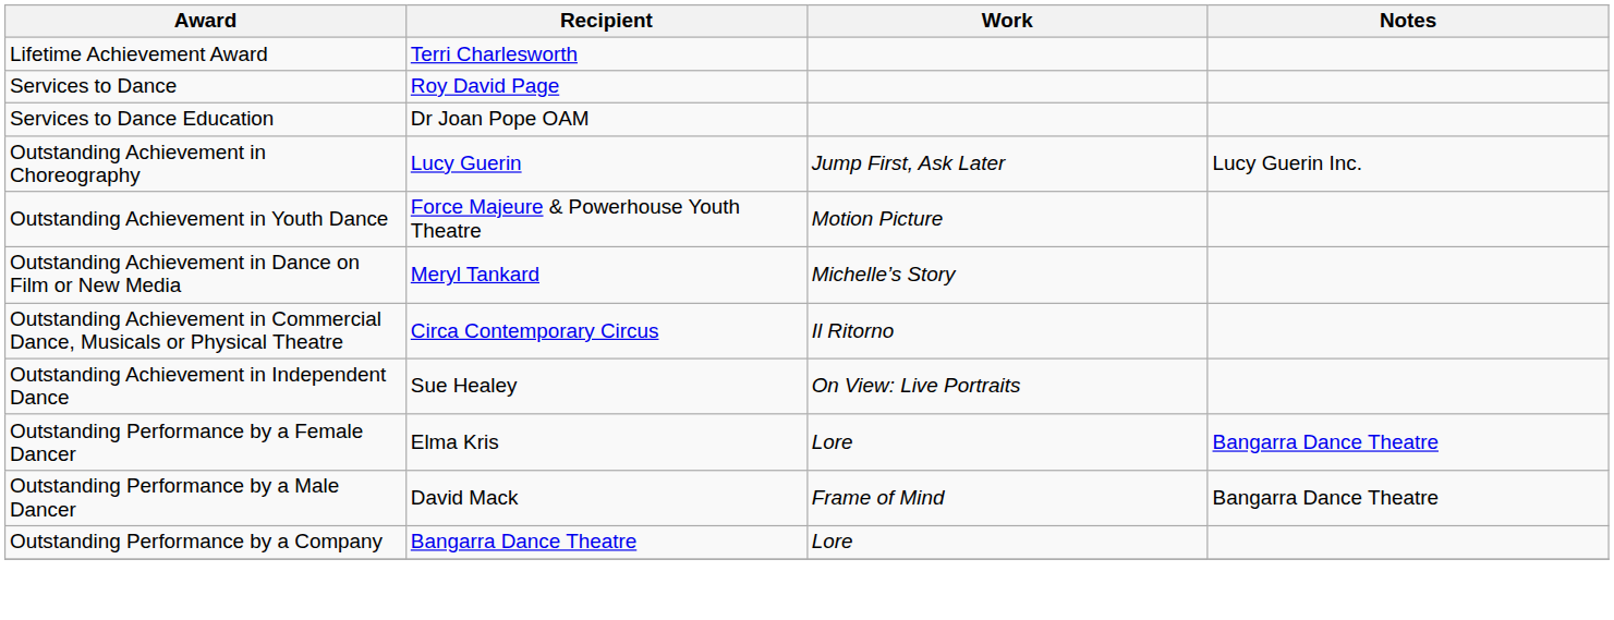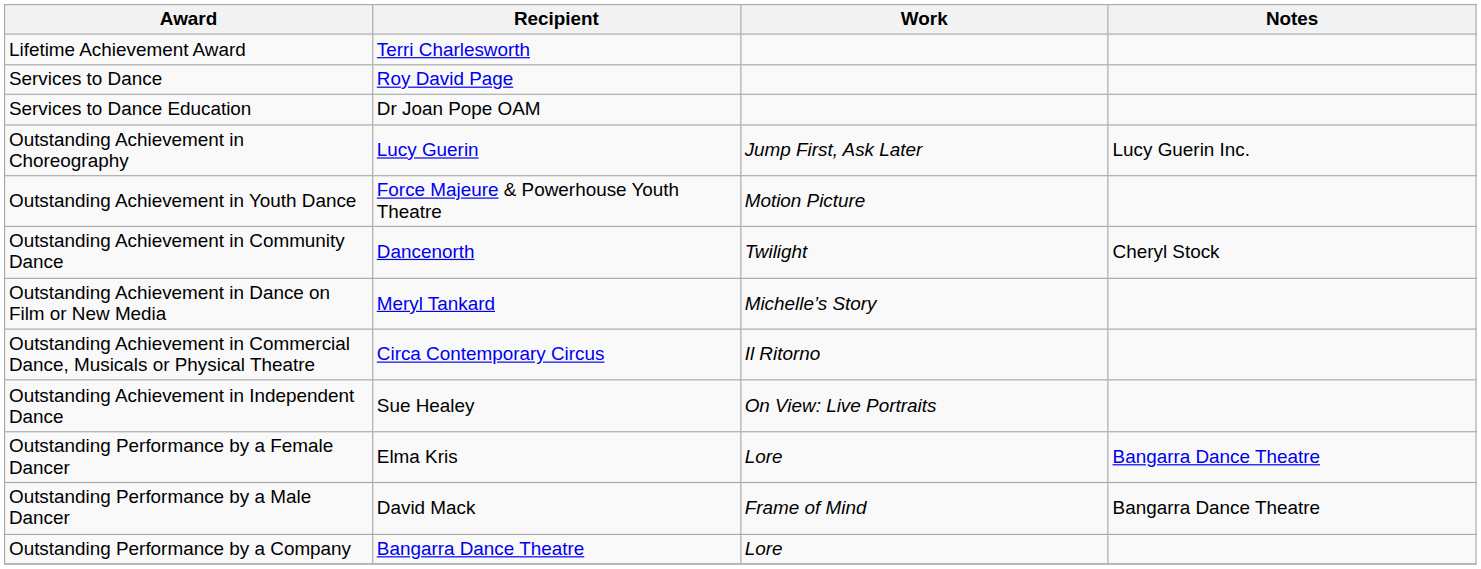 <table class="wikitable">
 <tr>
 <th width="25%">Award</th>
 <th width="25%">Recipient</th>
 <th width="25%">Work</th>
 <th width="25%">Notes</th>
 </tr>
 <tr>
 <td>Lifetime Achievement Award</td>
 <td><a href='#'>Terri Charlesworth</a></td>
 <td></td>
 <td></td>
 </tr>
 <tr>
 <td>Services to Dance</td>
 <td><a href='#'>Roy David Page</a></td>
 <td></td>
 <td></td>
 </tr>
 <tr>
 <td>Services to Dance Education</td>
 <td>Dr Joan Pope OAM</td>
 <td></td>
 <td></td>
 </tr>
 <tr>
 <td>Outstanding Achievement in Choreography</td>
 <td><a href='#'>Lucy Guerin</a></td>
 <td><em>Jump First, Ask Later</em></td>
 <td>Lucy Guerin Inc.</td>
 </tr>
 <tr>
 <td>Outstanding Achievement in Youth Dance</td>
 <td><a href='#'>Force Majeure</a> & Powerhouse Youth Theatre</td>
 <td><em>Motion Picture</em></td>
 <td></td>
+</tr>
+<tr>
+<td>Outstanding Achievement in Community Dance</td>
+<td><a href='#'>Dancenorth</a></td>
+<td><em>Twilight</em></td>
+<td>Cheryl Stock</td>
 </tr>
 <tr>
 <td>Outstanding Achievement in Dance on Film or New Media</td>
 <td><a href='#'>Meryl Tankard</a></td>
 <td><em>Michelle’s Story</em></td>
 <td></td>
 </tr>
 <tr>
 <td>Outstanding Achievement in Commercial Dance, Musicals or Physical Theatre</td>
 <td><a href='#'>Circa Contemporary Circus</a></td>
 <td><em>Il Ritorno</em></td>
 <td></td>
 </tr>
 <tr>
 <td>Outstanding Achievement in Independent Dance</td>
 <td>Sue Healey</td>
 <td><em>On View: Live Portraits</em></td>
 <td></td>
 </tr>
 <tr>
 <td>Outstanding Performance by a Female Dancer</td>
 <td>Elma Kris</td>
 <td><em>Lore</em></td>
 <td><a href='#'>Bangarra Dance Theatre</a></td>
 </tr>
 <tr>
 <td>Outstanding Performance by a Male Dancer</td>
 <td>David Mack</td>
 <td><em>Frame of Mind</em></td>
 <td>Bangarra Dance Theatre</td>
 </tr>
 <tr>
 <td>Outstanding Performance by a Company</td>
 <td><a href='#'>Bangarra Dance Theatre</a></td>
 <td><em>Lore</em></td>
 <td></td>
 </tr>
 <tr>
 </tr>
 </table>
